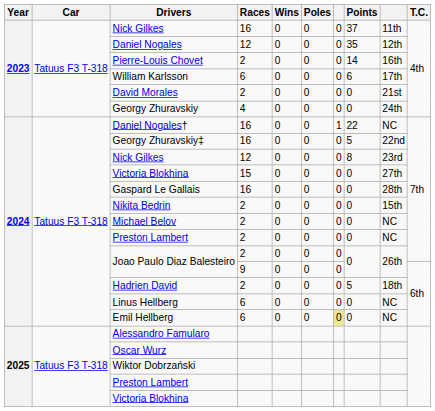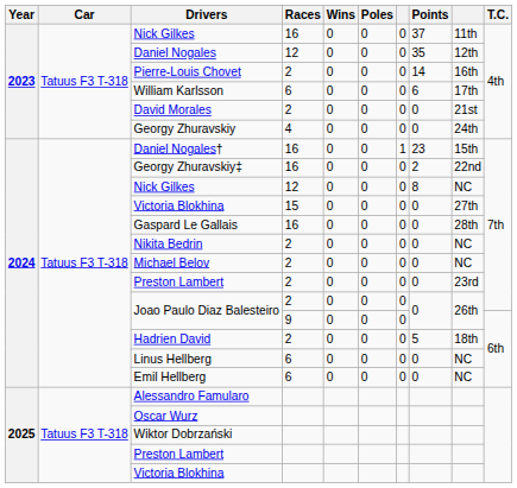 <table class="wikitable" style="font-size:85%">
 <tr>
 <th>Year</th>
 <th>Car</th>
 <th>Drivers</th>
 <th>Races</th>
 <th>Wins</th>
 <th>Poles</th>
 <th></th>
 <th>Points</th>
 <th></th>
 <th>T.C.</th>
 </tr>
 <tr>
 <th rowspan="6"><a href='#'>2023</a></th>
 <td rowspan="6"><a href='#'>Tatuus F3 T-318</a></td>
 <td> <a href='#'>Nick Gilkes</a></td>
 <td>16</td>
 <td>0</td>
 <td>0</td>
 <td>0</td>
 <td>37</td>
 <td>11th</td>
 <td rowspan="6">4th</td>
 </tr>
 <tr>
 <td> <a href='#'>Daniel Nogales</a></td>
 <td>12</td>
 <td>0</td>
 <td>0</td>
 <td>0</td>
 <td>35</td>
 <td>12th</td>
 </tr>
 <tr>
 <td> <a href='#'>Pierre-Louis Chovet</a></td>
 <td>2</td>
 <td>0</td>
 <td>0</td>
 <td>0</td>
 <td>14</td>
 <td>16th</td>
 </tr>
 <tr>
 <td> William Karlsson</td>
 <td>6</td>
 <td>0</td>
 <td>0</td>
 <td>0</td>
 <td>6</td>
 <td>17th</td>
 </tr>
 <tr>
 <td> <a href='#'>David Morales</a></td>
 <td>2</td>
 <td>0</td>
 <td>0</td>
 <td>0</td>
 <td>0</td>
 <td>21st</td>
 </tr>
 <tr>
 <td> Georgy Zhuravskiy</td>
 <td>4</td>
 <td>0</td>
 <td>0</td>
 <td>0</td>
 <td>0</td>
 <td>24th</td>
 </tr>
 <tr>
 <th rowspan="13"><a href='#'>2024</a></th>
 <td rowspan="13"><a href='#'>Tatuus F3 T-318</a></td>
 <td> <a href='#'>Daniel Nogales</a>†</td>
 <td>16</td>
 <td>0</td>
 <td>0</td>
 <td>1</td>
-<td>22</td>
-<td>NC</td>
+<td>23</td>
+<td>15th</td>
 <td rowspan="9">7th</td>
 </tr>
 <tr>
 <td> Georgy Zhuravskiy‡</td>
 <td>16</td>
 <td>0</td>
 <td>0</td>
 <td>0</td>
-<td>5</td>
+<td>2</td>
 <td>22nd</td>
 </tr>
 <tr>
 <td> <a href='#'>Nick Gilkes</a></td>
 <td>12</td>
 <td>0</td>
 <td>0</td>
 <td>0</td>
 <td>8</td>
-<td>23rd</td>
+<td>NC</td>
 </tr>
 <tr>
 <td> <a href='#'>Victoria Blokhina</a></td>
 <td>15</td>
 <td>0</td>
 <td>0</td>
 <td>0</td>
 <td>0</td>
 <td>27th</td>
 </tr>
 <tr>
 <td> Gaspard Le Gallais</td>
 <td>16</td>
 <td>0</td>
 <td>0</td>
 <td>0</td>
 <td>0</td>
 <td>28th</td>
 </tr>
 <tr>
 <td> <a href='#'>Nikita Bedrin</a></td>
 <td>2</td>
 <td>0</td>
 <td>0</td>
 <td>0</td>
 <td>0</td>
-<td>15th</td>
+<td>NC</td>
 </tr>
 <tr>
 <td> <a href='#'>Michael Belov</a></td>
 <td>2</td>
 <td>0</td>
 <td>0</td>
 <td>0</td>
 <td>0</td>
 <td>NC</td>
 </tr>
 <tr>
 <td> <a href='#'>Preston Lambert</a></td>
 <td>2</td>
 <td>0</td>
 <td>0</td>
 <td>0</td>
 <td>0</td>
-<td>NC</td>
+<td>23rd</td>
 </tr>
 <tr>
 <td rowspan="2"> Joao Paulo Diaz Balesteiro</td>
 <td>2</td>
 <td>0</td>
 <td>0</td>
 <td>0</td>
 <td rowspan="2">0</td>
 <td rowspan="2">26th</td>
 </tr>
 <tr>
 <td>9</td>
 <td>0</td>
 <td>0</td>
 <td>0</td>
 <td rowspan="4">6th</td>
 </tr>
 <tr>
 <td> <a href='#'>Hadrien David</a></td>
 <td>2</td>
 <td>0</td>
 <td>0</td>
 <td>0</td>
 <td>5</td>
 <td>18th</td>
 </tr>
 <tr>
 <td> Linus Hellberg</td>
 <td>6</td>
 <td>0</td>
 <td>0</td>
 <td>0</td>
 <td>0</td>
 <td>NC</td>
 </tr>
 <tr>
 <td> Emil Hellberg</td>
 <td>6</td>
 <td>0</td>
 <td>0</td>
-<td style="background: khaki;">0</td>
+<td>0</td>
 <td>0</td>
 <td>NC</td>
 </tr>
 <tr>
 <th rowspan="5">2025</th>
 <td rowspan="5"><a href='#'>Tatuus F3 T-318</a></td>
 <td> <a href='#'>Alessandro Famularo</a></td>
 <td></td>
 <td></td>
 <td></td>
 <td></td>
 <td></td>
 <td></td>
 <td rowspan="5"></td>
 </tr>
 <tr>
 <td> <a href='#'>Oscar Wurz</a></td>
 <td></td>
 <td></td>
 <td></td>
 <td></td>
 <td></td>
 <td></td>
 </tr>
 <tr>
 <td> Wiktor Dobrzański</td>
 <td></td>
 <td></td>
 <td></td>
 <td></td>
 <td></td>
 <td></td>
 </tr>
 <tr>
 <td> <a href='#'>Preston Lambert</a></td>
 <td></td>
 <td></td>
 <td></td>
 <td></td>
 <td></td>
 <td></td>
 </tr>
 <tr>
 <td> <a href='#'>Victoria Blokhina</a></td>
 <td></td>
 <td></td>
 <td></td>
 <td></td>
 <td></td>
 <td></td>
 </tr>
 </table>
